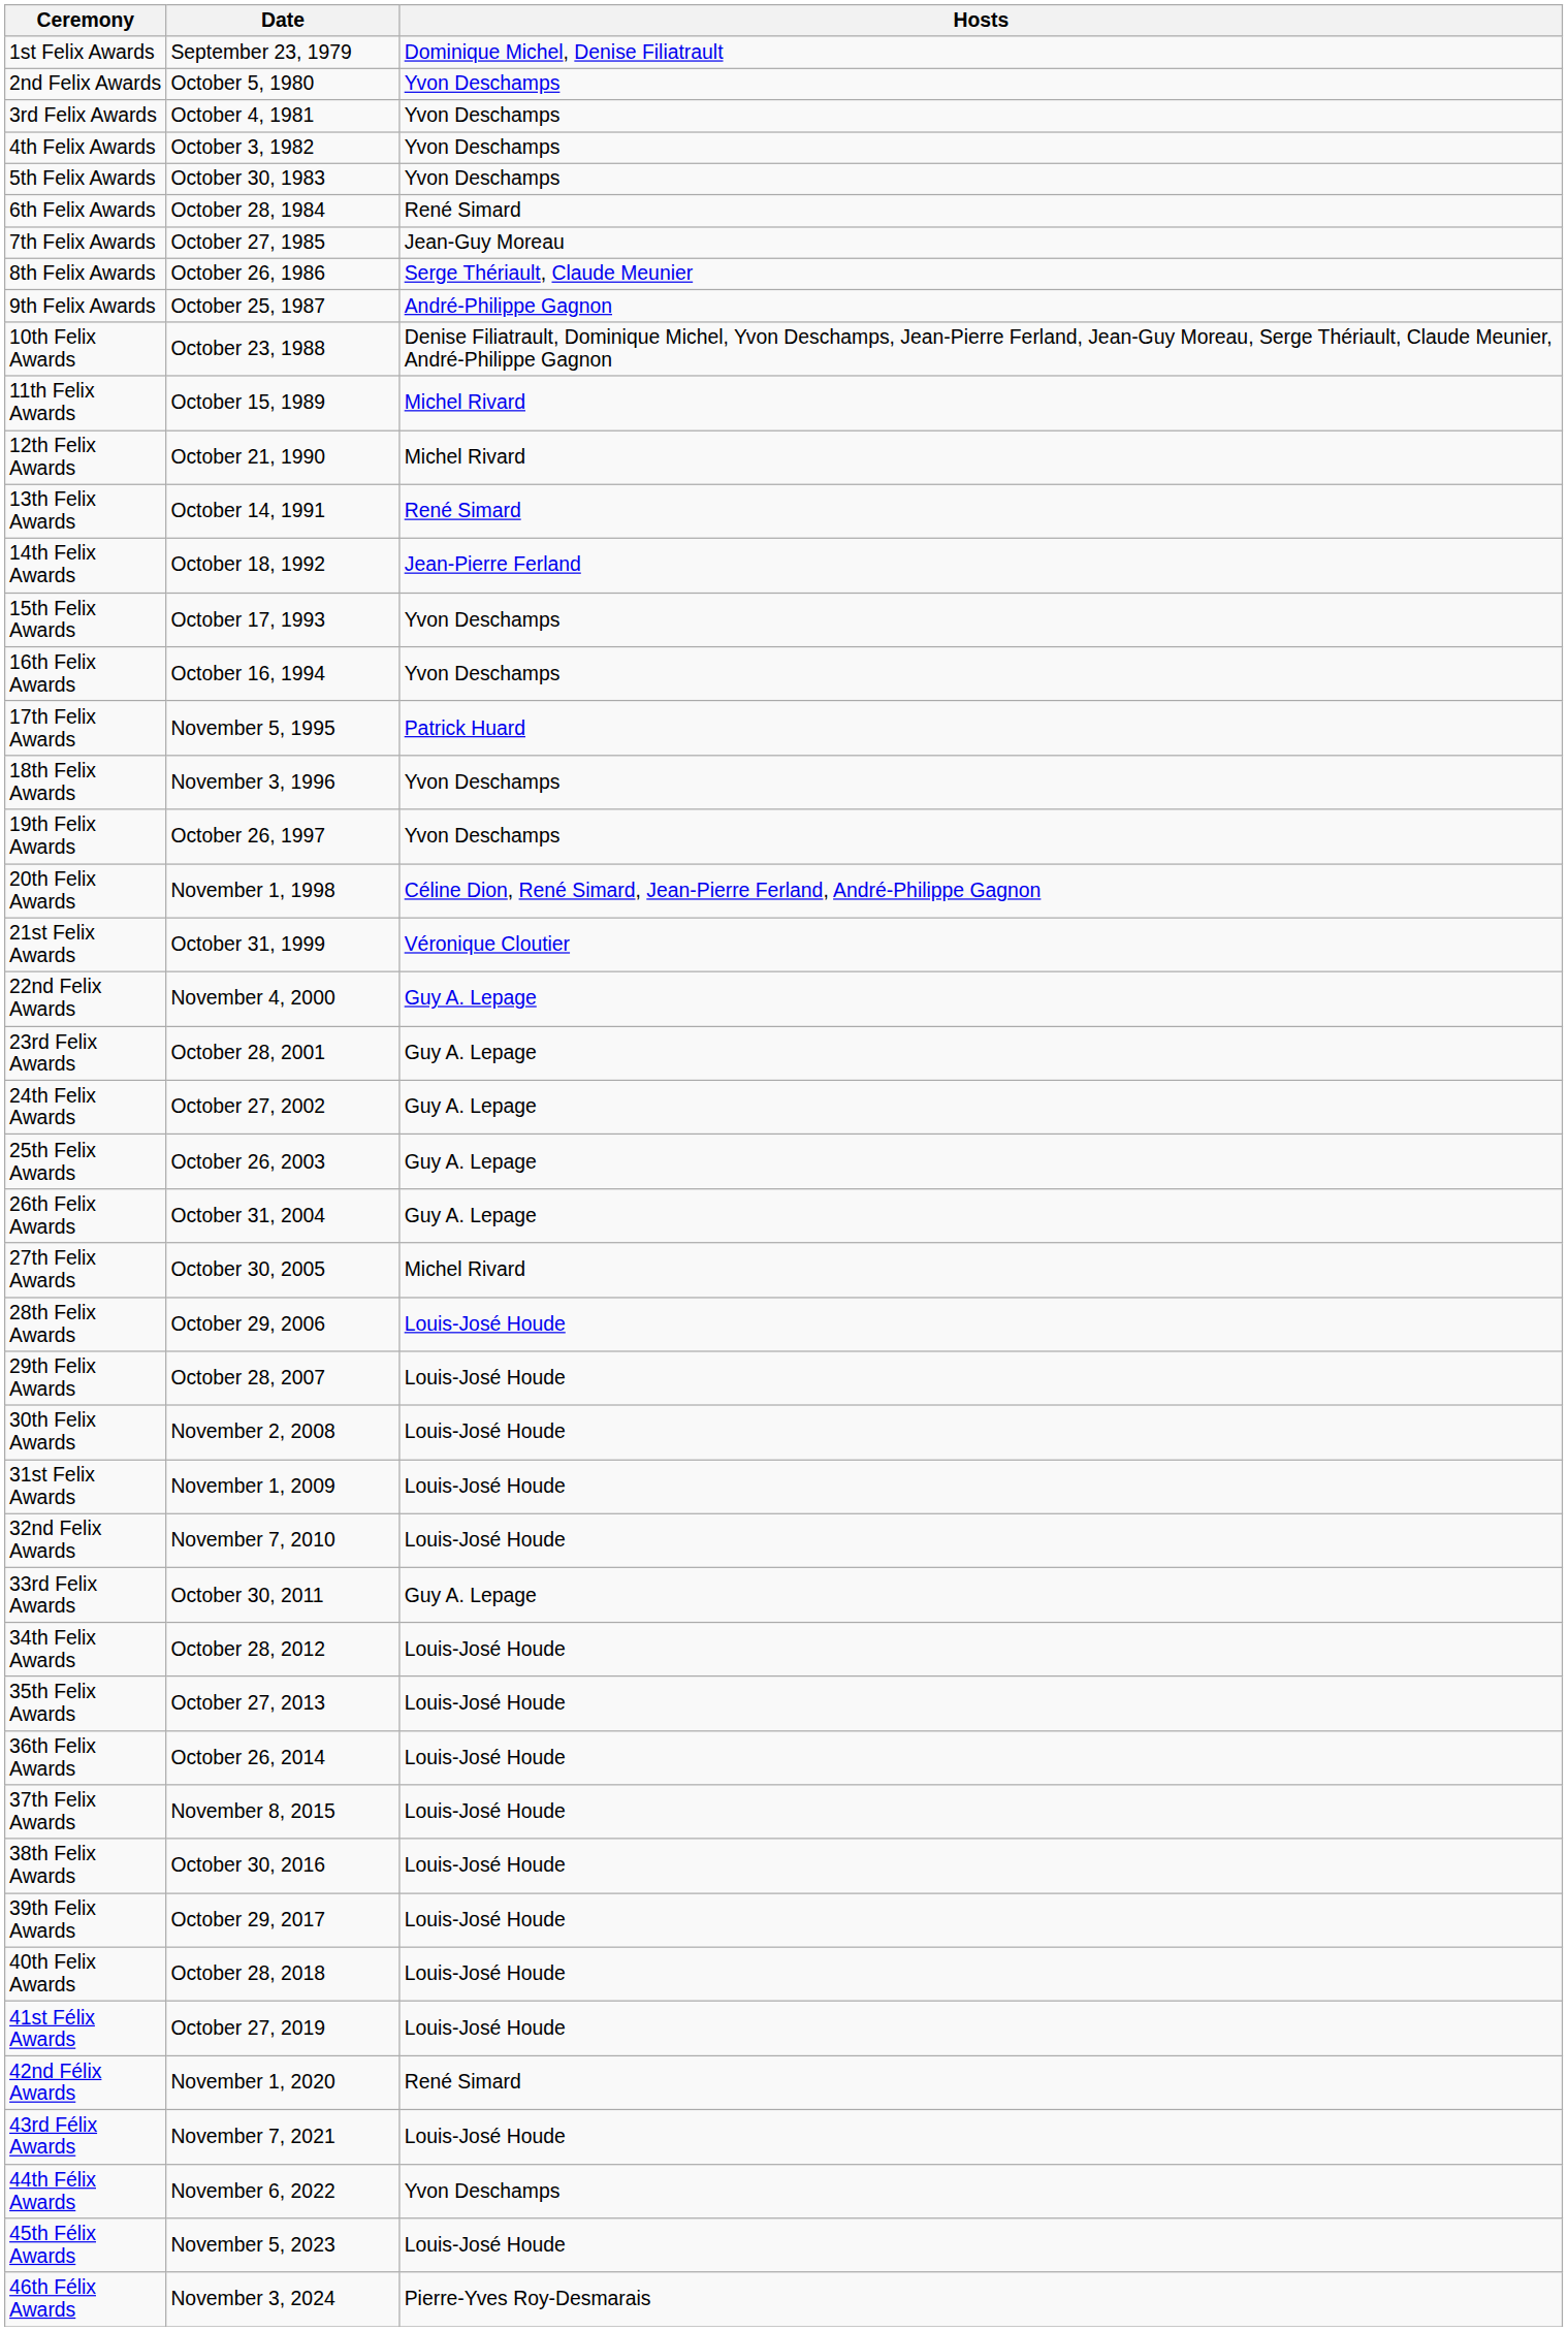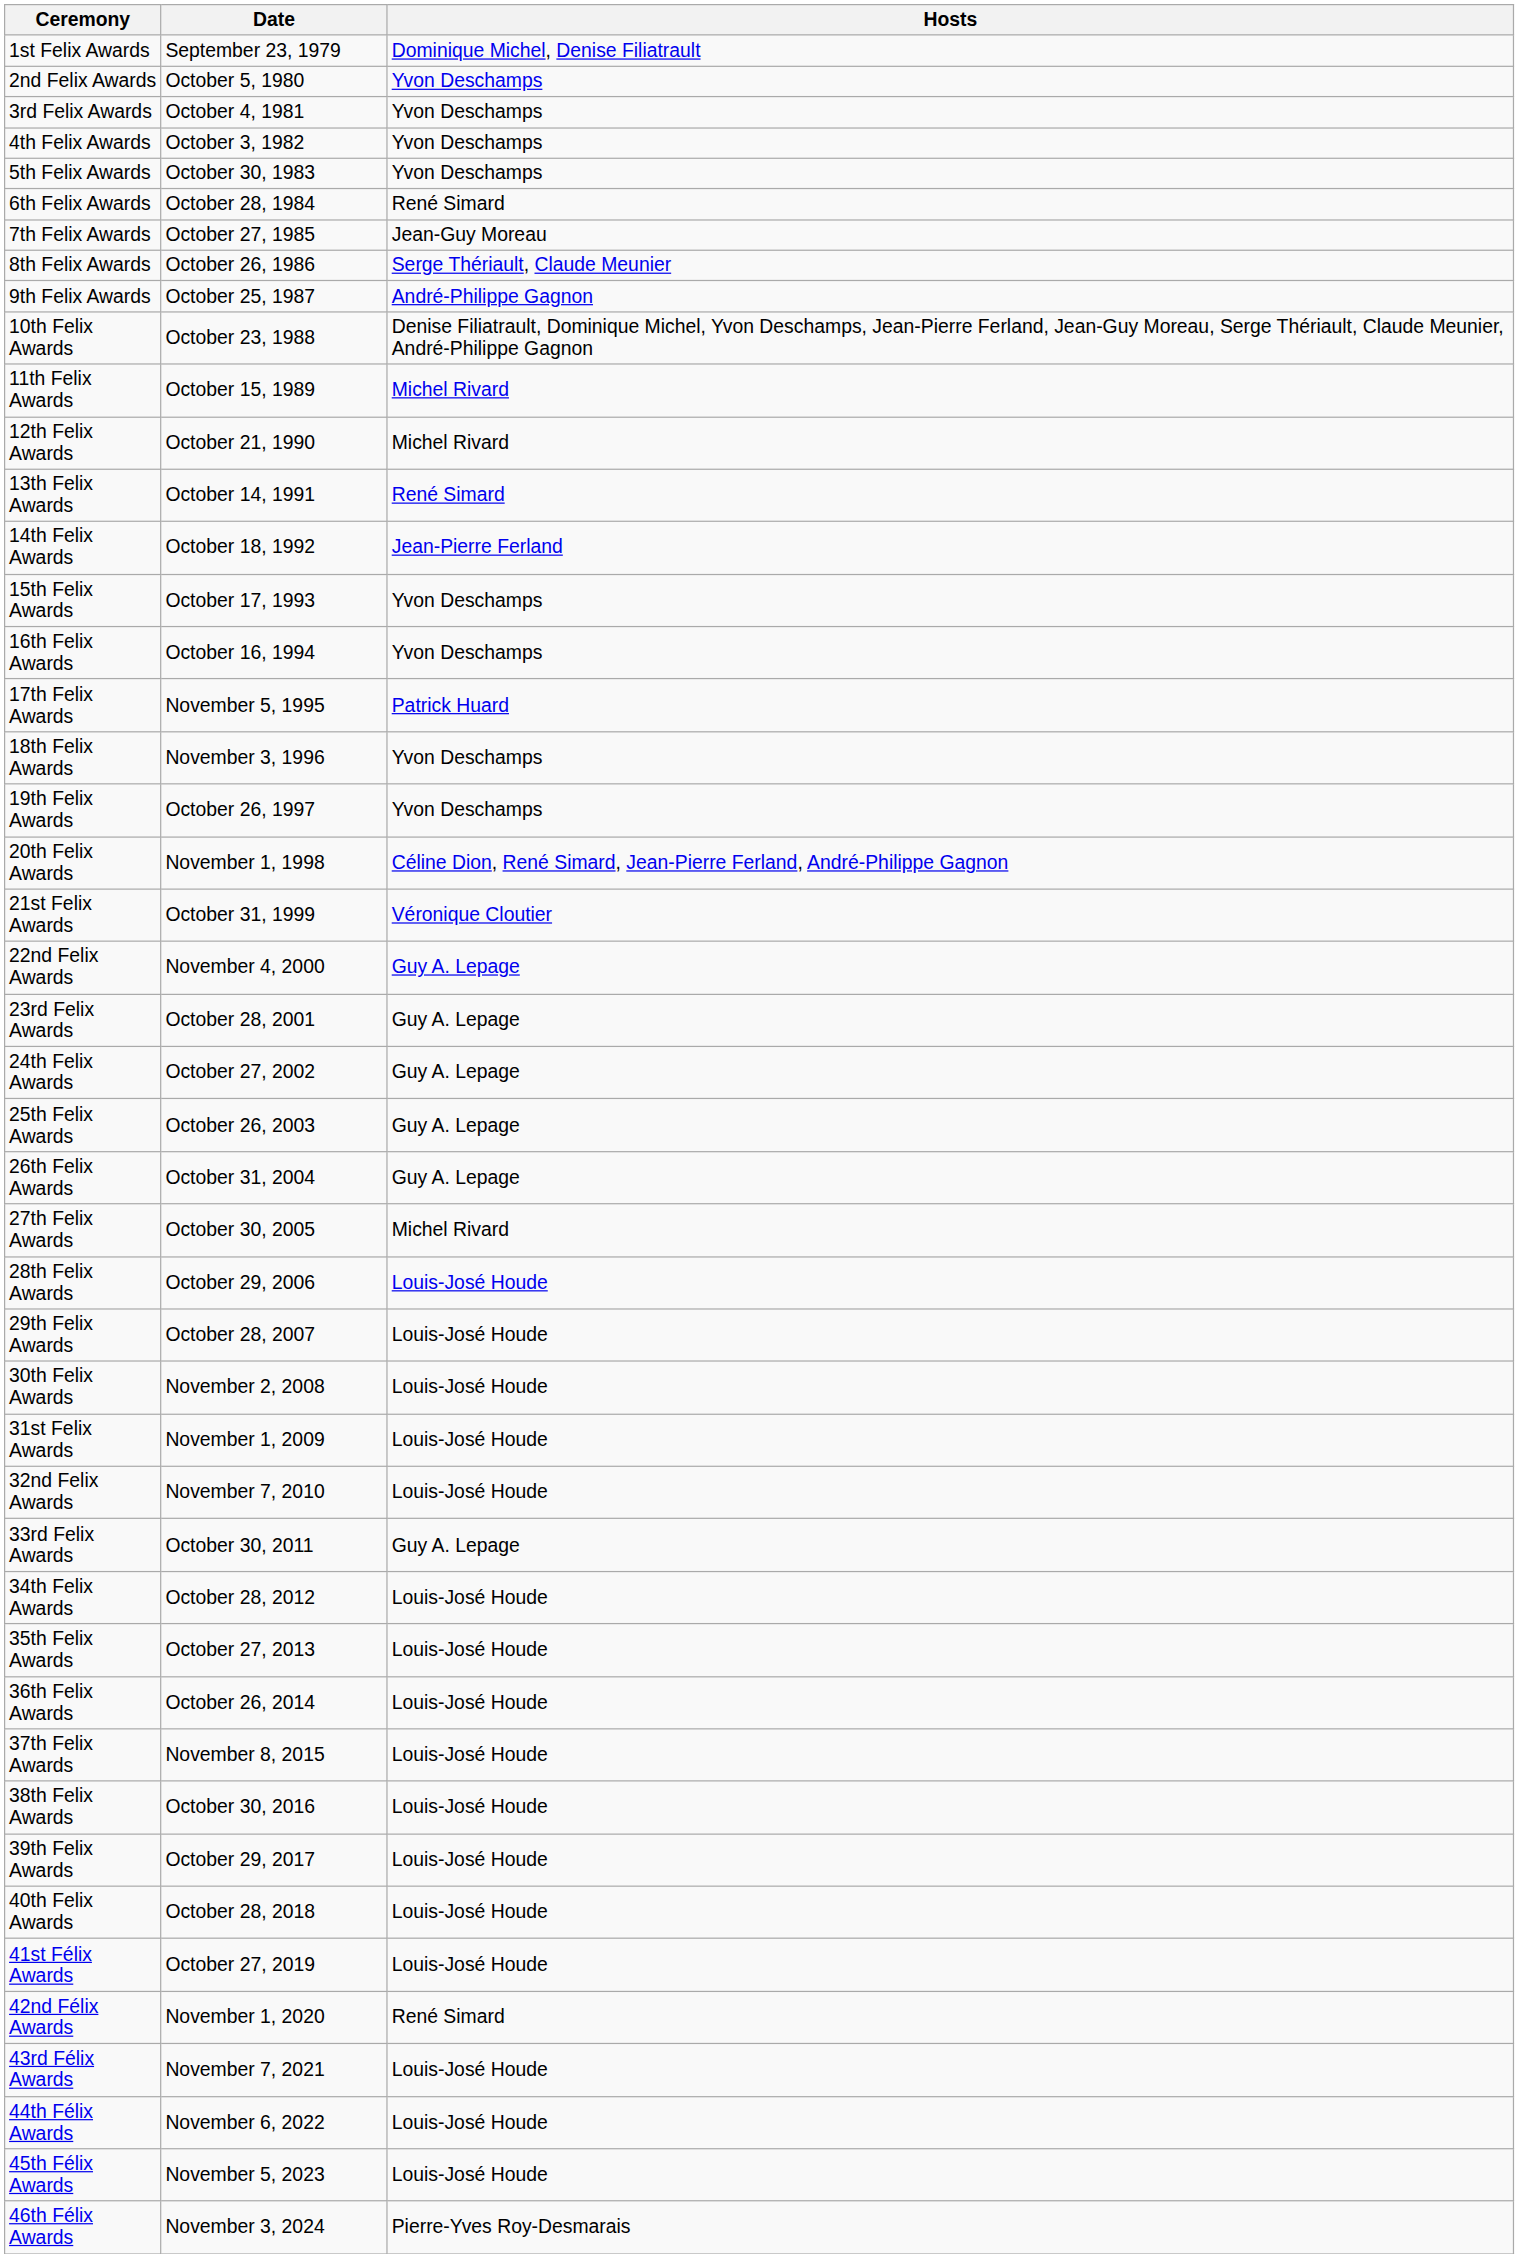 <table class="wikitable">
 <tr>
 <th>Ceremony</th>
 <th width="15%">Date</th>
 <th>Hosts</th>
 </tr>
 <tr>
 <td>1st Felix Awards</td>
 <td>September 23, 1979</td>
 <td><a href='#'>Dominique Michel</a>, <a href='#'>Denise Filiatrault</a></td>
 </tr>
 <tr>
 <td>2nd Felix Awards</td>
 <td>October 5, 1980</td>
 <td><a href='#'>Yvon Deschamps</a></td>
 </tr>
 <tr>
 <td>3rd Felix Awards</td>
 <td>October 4, 1981</td>
 <td>Yvon Deschamps</td>
 </tr>
 <tr>
 <td>4th Felix Awards</td>
 <td>October 3, 1982</td>
 <td>Yvon Deschamps</td>
 </tr>
 <tr>
 <td>5th Felix Awards</td>
 <td>October 30, 1983</td>
 <td>Yvon Deschamps</td>
 </tr>
 <tr>
 <td>6th Felix Awards</td>
 <td>October 28, 1984</td>
 <td>René Simard</td>
 </tr>
 <tr>
 <td>7th Felix Awards</td>
 <td>October 27, 1985</td>
 <td>Jean-Guy Moreau</td>
 </tr>
 <tr>
 <td>8th Felix Awards</td>
 <td>October 26, 1986</td>
 <td><a href='#'>Serge Thériault</a>, <a href='#'>Claude Meunier</a></td>
 </tr>
 <tr>
 <td>9th Felix Awards</td>
 <td>October 25, 1987</td>
 <td><a href='#'>André-Philippe Gagnon</a></td>
 </tr>
 <tr>
 <td>10th Felix Awards</td>
 <td>October 23, 1988</td>
 <td>Denise Filiatrault, Dominique Michel, Yvon Deschamps, Jean-Pierre Ferland, Jean-Guy Moreau, Serge Thériault, Claude Meunier, André-Philippe Gagnon</td>
 </tr>
 <tr>
 <td>11th Felix Awards</td>
 <td>October 15, 1989</td>
 <td><a href='#'>Michel Rivard</a></td>
 </tr>
 <tr>
 <td>12th Felix Awards</td>
 <td>October 21, 1990</td>
 <td>Michel Rivard</td>
 </tr>
 <tr>
 <td>13th Felix Awards</td>
 <td>October 14, 1991</td>
 <td><a href='#'>René Simard</a></td>
 </tr>
 <tr>
 <td>14th Felix Awards</td>
 <td>October 18, 1992</td>
 <td><a href='#'>Jean-Pierre Ferland</a></td>
 </tr>
 <tr>
 <td>15th Felix Awards</td>
 <td>October 17, 1993</td>
 <td>Yvon Deschamps</td>
 </tr>
 <tr>
 <td>16th Felix Awards</td>
 <td>October 16, 1994</td>
 <td>Yvon Deschamps</td>
 </tr>
 <tr>
 <td>17th Felix Awards</td>
 <td>November 5, 1995</td>
 <td><a href='#'>Patrick Huard</a></td>
 </tr>
 <tr>
 <td>18th Felix Awards</td>
 <td>November 3, 1996</td>
 <td>Yvon Deschamps</td>
 </tr>
 <tr>
 <td>19th Felix Awards</td>
 <td>October 26, 1997</td>
 <td>Yvon Deschamps</td>
 </tr>
 <tr>
 <td>20th Felix Awards</td>
 <td>November 1, 1998</td>
 <td><a href='#'>Céline Dion</a>, <a href='#'>René Simard</a>, <a href='#'>Jean-Pierre Ferland</a>, <a href='#'>André-Philippe Gagnon</a></td>
 </tr>
 <tr>
 <td>21st Felix Awards</td>
 <td>October 31, 1999</td>
 <td><a href='#'>Véronique Cloutier</a></td>
 </tr>
 <tr>
 <td>22nd Felix Awards</td>
 <td>November 4, 2000</td>
 <td><a href='#'>Guy A. Lepage</a></td>
 </tr>
 <tr>
 <td>23rd Felix Awards</td>
 <td>October 28, 2001</td>
 <td>Guy A. Lepage</td>
 </tr>
 <tr>
 <td>24th Felix Awards</td>
 <td>October 27, 2002</td>
 <td>Guy A. Lepage</td>
 </tr>
 <tr>
 <td>25th Felix Awards</td>
 <td>October 26, 2003</td>
 <td>Guy A. Lepage</td>
 </tr>
 <tr>
 <td>26th Felix Awards</td>
 <td>October 31, 2004</td>
 <td>Guy A. Lepage</td>
 </tr>
 <tr>
 <td>27th Felix Awards</td>
 <td>October 30, 2005</td>
 <td>Michel Rivard</td>
 </tr>
 <tr>
 <td>28th Felix Awards</td>
 <td>October 29, 2006</td>
 <td><a href='#'>Louis-José Houde</a></td>
 </tr>
 <tr>
 <td>29th Felix Awards</td>
 <td>October 28, 2007</td>
 <td>Louis-José Houde</td>
 </tr>
 <tr>
 <td>30th Felix Awards</td>
 <td>November 2, 2008</td>
 <td>Louis-José Houde</td>
 </tr>
 <tr>
 <td>31st Felix Awards</td>
 <td>November 1, 2009</td>
 <td>Louis-José Houde</td>
 </tr>
 <tr>
 <td>32nd Felix Awards</td>
 <td>November 7, 2010</td>
 <td>Louis-José Houde</td>
 </tr>
 <tr>
 <td>33rd Felix Awards</td>
 <td>October 30, 2011</td>
 <td>Guy A. Lepage</td>
 </tr>
 <tr>
 <td>34th Felix Awards</td>
 <td>October 28, 2012</td>
 <td>Louis-José Houde</td>
 </tr>
 <tr>
 <td>35th Felix Awards</td>
 <td>October 27, 2013</td>
 <td>Louis-José Houde</td>
 </tr>
 <tr>
 <td>36th Felix Awards</td>
 <td>October 26, 2014</td>
 <td>Louis-José Houde</td>
 </tr>
 <tr>
 <td>37th Felix Awards</td>
 <td>November 8, 2015</td>
 <td>Louis-José Houde</td>
 </tr>
 <tr>
 <td>38th Felix Awards</td>
 <td>October 30, 2016</td>
 <td>Louis-José Houde</td>
 </tr>
 <tr>
 <td>39th Felix Awards</td>
 <td>October 29, 2017</td>
 <td>Louis-José Houde</td>
 </tr>
 <tr>
 <td>40th Felix Awards</td>
 <td>October 28, 2018</td>
 <td>Louis-José Houde</td>
 </tr>
 <tr>
 <td><a href='#'>41st Félix Awards</a></td>
 <td>October 27, 2019</td>
 <td>Louis-José Houde</td>
 </tr>
 <tr>
 <td><a href='#'>42nd Félix Awards</a></td>
 <td>November 1, 2020</td>
 <td>René Simard</td>
 </tr>
 <tr>
 <td><a href='#'>43rd Félix Awards</a></td>
 <td>November 7, 2021</td>
 <td>Louis-José Houde</td>
 </tr>
 <tr>
 <td><a href='#'>44th Félix Awards</a></td>
 <td>November 6, 2022</td>
-<td>Yvon Deschamps</td>
+<td>Louis-José Houde</td>
 </tr>
 <tr>
 <td><a href='#'>45th Félix Awards</a></td>
 <td>November 5, 2023</td>
 <td>Louis-José Houde</td>
 </tr>
 <tr>
 <td><a href='#'>46th Félix Awards</a></td>
 <td>November 3, 2024</td>
 <td>Pierre-Yves Roy-Desmarais</td>
 </tr>
 </table>
